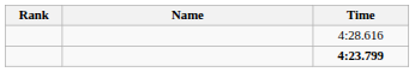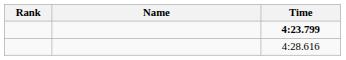 <table class="wikitable" style="text-align:center;">
 <tr>
 <th style="width:4em">Rank</th>
 <th style="width:19em">Name</th>
 <th style="width:7em">Time</th>
 </tr>
 <tr>
 <td></td>
+<td align=left><strong></strong></td>
+<td><strong>4:23.799</strong></td>
+</tr>
+<tr>
+<td></td>
 <td align=left></td>
 <td>4:28.616</td>
 </tr>
-<tr>
-<td></td>
-<td align=left><strong></strong></td>
-<td><strong>4:23.799</strong></td>
-</tr>
 </table>
